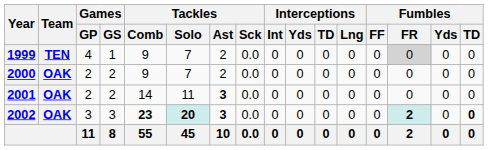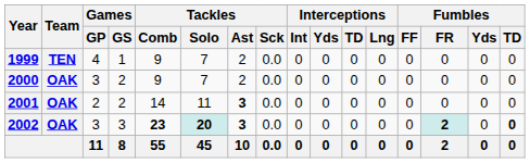 <table class="wikitable" style="text-align:center">
 <tr>
 <th rowspan="2">Year</th>
 <th rowspan="2">Team</th>
 <th colspan="2">Games</th>
 <th colspan="4">Tackles</th>
 <th colspan="4">Interceptions</th>
 <th colspan="4">Fumbles</th>
 </tr>
 <tr>
 <th>GP</th>
 <th>GS</th>
 <th>Comb</th>
 <th>Solo</th>
 <th>Ast</th>
 <th>Sck</th>
 <th>Int</th>
 <th>Yds</th>
 <th>TD</th>
 <th>Lng</th>
 <th>FF</th>
 <th>FR</th>
 <th>Yds</th>
 <th>TD</th>
 </tr>
 <tr>
 <th><a href='#'>1999</a></th>
 <th><a href='#'>TEN</a></th>
 <td>4</td>
 <td>1</td>
 <td>9</td>
 <td>7</td>
 <td>2</td>
 <td>0.0</td>
 <td>0</td>
 <td>0</td>
 <td>0</td>
 <td>0</td>
 <td>0</td>
-<td style="background: lightgrey;">0</td>
+<td>0</td>
 <td>0</td>
 <td>0</td>
 </tr>
 <tr>
 <th><a href='#'>2000</a></th>
 <th><a href='#'>OAK</a></th>
-<td>2</td>
+<td>3</td>
 <td>2</td>
 <td>9</td>
 <td>7</td>
 <td>2</td>
 <td>0.0</td>
 <td>0</td>
 <td>0</td>
 <td>0</td>
 <td>0</td>
 <td>0</td>
 <td>0</td>
 <td>0</td>
 <td>0</td>
 </tr>
 <tr>
 <th><a href='#'>2001</a></th>
 <th><a href='#'>OAK</a></th>
 <td>2</td>
 <td>2</td>
 <td>14</td>
 <td>11</td>
 <td><strong>3</strong></td>
 <td>0.0</td>
 <td>0</td>
 <td>0</td>
 <td>0</td>
 <td>0</td>
 <td>0</td>
 <td>0</td>
 <td>0</td>
 <td>0</td>
 </tr>
 <tr>
 <th><a href='#'>2002</a></th>
 <th><a href='#'>OAK</a></th>
 <td>3</td>
 <td>3</td>
 <td><strong>23</strong></td>
 <td style="background:#cfecec; width:3em;"><strong>20</strong></td>
 <td><strong>3</strong></td>
 <td>0.0</td>
 <td>0</td>
 <td>0</td>
 <td>0</td>
 <td>0</td>
 <td>0</td>
 <td style="background:#cfecec; width:3em;"><strong>2</strong></td>
 <td>0</td>
 <td><strong>0</strong></td>
 </tr>
 <tr>
 <th colspan="2"></th>
 <th>11</th>
 <th>8</th>
 <th>55</th>
 <th>45</th>
 <th>10</th>
 <th>0.0</th>
 <th>0</th>
 <th>0</th>
 <th>0</th>
 <th>0</th>
 <th>0</th>
 <th>2</th>
 <th>0</th>
 <th>0</th>
 </tr>
 </table>
